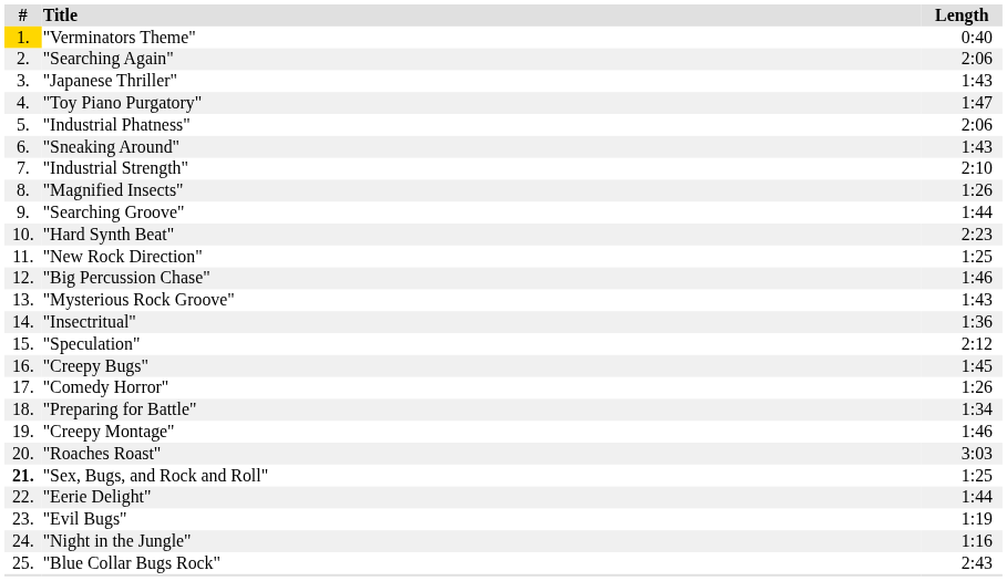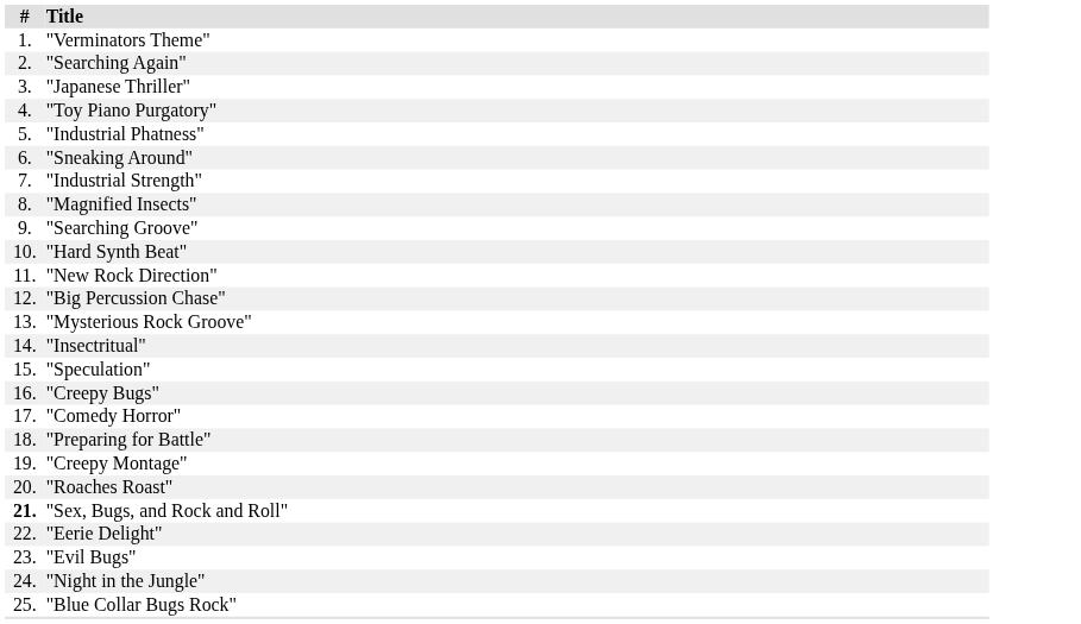 <table style="text-align: center; border-collapse: collapse; border-bottom: 2px solid #E0E0E0">
 <tr bgcolor="#E0E0E0">
 <th style="width: 2em">#</th>
 <th align="left" style="width: 50em">Title</th>
-<th style="width: 4.5em">Length</th>
 </tr>
 <tr>
-<td style="background: gold;">1.</td>
+<td>1.</td>
 <td align="left">"Verminators Theme"</td>
-<td align="right">0:40  </td>
 </tr>
 <tr bgcolor="#F0F0F0">
 <td>2.</td>
 <td align="left">"Searching Again"</td>
-<td align="right">2:06  </td>
 </tr>
 <tr>
 <td>3.</td>
 <td align="left">"Japanese Thriller"</td>
-<td align="right">1:43  </td>
 </tr>
 <tr bgcolor="#F0F0F0">
 <td>4.</td>
 <td align="left">"Toy Piano Purgatory"</td>
-<td align="right">1:47  </td>
 </tr>
 <tr>
 <td>5.</td>
 <td align="left">"Industrial Phatness"</td>
-<td align="right">2:06  </td>
 </tr>
 <tr bgcolor="#F0F0F0">
 <td>6.</td>
 <td align="left">"Sneaking Around"</td>
-<td align="right">1:43  </td>
 </tr>
 <tr>
 <td>7.</td>
 <td align="left">"Industrial Strength"</td>
-<td align="right">2:10  </td>
 </tr>
 <tr bgcolor="#F0F0F0">
 <td>8.</td>
 <td align="left">"Magnified Insects"</td>
-<td align="right">1:26  </td>
 </tr>
 <tr>
 <td>9.</td>
 <td align="left">"Searching Groove"</td>
-<td align="right">1:44  </td>
 </tr>
 <tr bgcolor="#F0F0F0">
 <td>10.</td>
 <td align="left">"Hard Synth Beat"</td>
-<td align="right">2:23  </td>
 </tr>
 <tr>
 <td>11.</td>
 <td align="left">"New Rock Direction"</td>
-<td align="right">1:25  </td>
 </tr>
 <tr bgcolor="#F0F0F0">
 <td>12.</td>
 <td align="left">"Big Percussion Chase"</td>
-<td align="right">1:46  </td>
 </tr>
 <tr>
 <td>13.</td>
 <td align="left">"Mysterious Rock Groove"</td>
-<td align="right">1:43  </td>
 </tr>
 <tr bgcolor="#F0F0F0">
 <td>14.</td>
 <td align="left">"Insectritual"</td>
-<td align="right">1:36  </td>
 </tr>
 <tr>
 <td>15.</td>
 <td align="left">"Speculation"</td>
-<td align="right">2:12  </td>
 </tr>
 <tr bgcolor="#F0F0F0">
 <td>16.</td>
 <td align="left">"Creepy Bugs"</td>
-<td align="right">1:45  </td>
 </tr>
 <tr>
 <td>17.</td>
 <td align="left">"Comedy Horror"</td>
-<td align="right">1:26  </td>
 </tr>
 <tr bgcolor="#F0F0F0">
 <td>18.</td>
 <td align="left">"Preparing for Battle"</td>
-<td align="right">1:34  </td>
 </tr>
 <tr>
 <td>19.</td>
 <td align="left">"Creepy Montage"</td>
-<td align="right">1:46  </td>
 </tr>
 <tr bgcolor="#F0F0F0">
 <td>20.</td>
 <td align="left">"Roaches Roast"</td>
-<td align="right">3:03  </td>
 </tr>
 <tr>
 <td><strong>21.</strong></td>
 <td align="left">"Sex, Bugs, and Rock and Roll"</td>
-<td align="right">1:25  </td>
 </tr>
 <tr bgcolor="#F0F0F0">
 <td>22.</td>
 <td align="left">"Eerie Delight"</td>
-<td align="right">1:44  </td>
 </tr>
 <tr>
 <td>23.</td>
 <td align="left">"Evil Bugs"</td>
-<td align="right">1:19  </td>
 </tr>
 <tr bgcolor="#F0F0F0">
 <td>24.</td>
 <td align="left">"Night in the Jungle"</td>
-<td align="right">1:16  </td>
 </tr>
 <tr>
 <td>25.</td>
 <td align="left">"Blue Collar Bugs Rock"</td>
-<td align="right">2:43  </td>
 </tr>
 </table>
